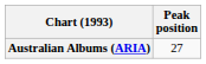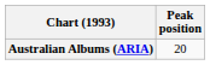 <table class="wikitable plainrowheaders">
 <tr>
 <th scope="col">Chart (1993)</th>
 <th scope="col">Peak<br>position</th>
 </tr>
 <tr>
 <th scope="row">Australian Albums (<a href='#'>ARIA</a>)</th>
-<td align="center">27</td>
+<td align="center">20</td>
 </tr>
 </table>
